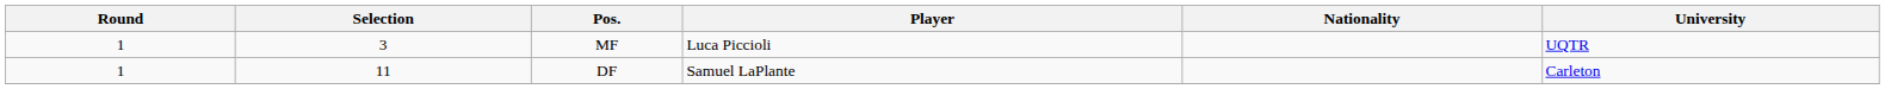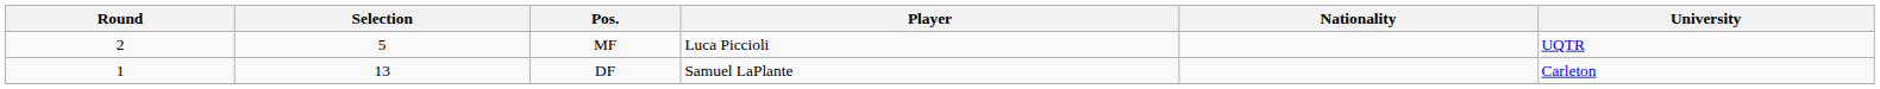 <table class="wikitable sortable" style="width:90%; text-align:center; font-size:95%; text-align:left;">
 <tr>
 <th>Round</th>
 <th>Selection</th>
 <th>Pos.</th>
 <th>Player</th>
 <th>Nationality</th>
 <th>University</th>
 </tr>
 <tr>
-<td align=center>1</td>
-<td align=center>3</td>
+<td align=center>2</td>
+<td align=center>5</td>
 <td align=center>MF</td>
 <td>Luca Piccioli</td>
 <td></td>
 <td><a href='#'>UQTR</a></td>
 </tr>
 <tr>
 <td align=center>1</td>
-<td align=center>11</td>
+<td align=center>13</td>
 <td align=center>DF</td>
 <td>Samuel LaPlante</td>
 <td></td>
 <td><a href='#'>Carleton</a></td>
 </tr>
 <tr>
 </tr>
 </table>
